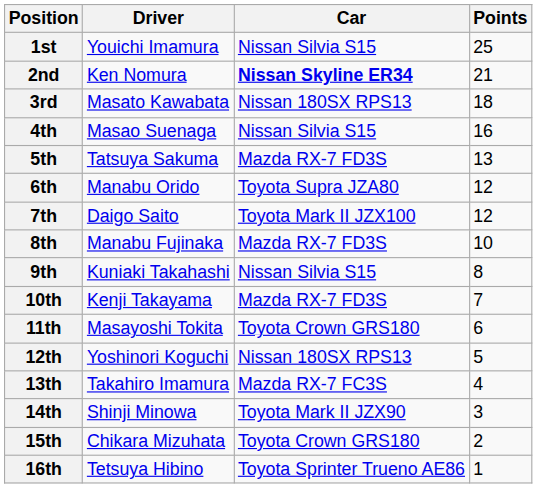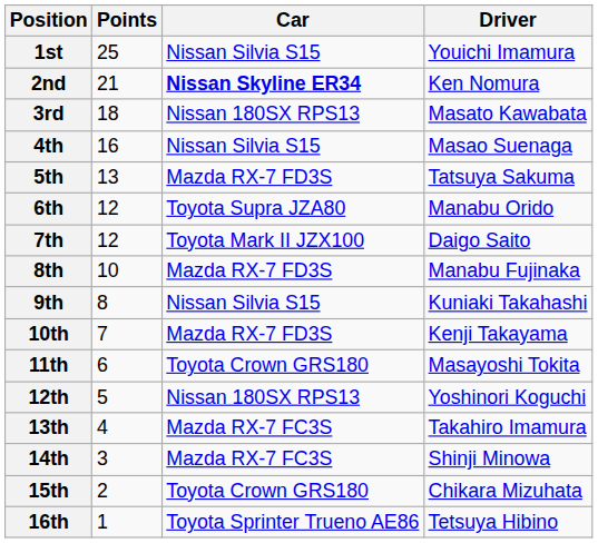 <table class="wikitable">
 <tr>
 <th>Position</th>
+<th>Points</th>
+<th>Car</th>
 <th>Driver</th>
-<th>Car</th>
-<th>Points</th>
 </tr>
 <tr>
 <th>1st</th>
+<td>25</td>
+<td><a href='#'>Nissan Silvia S15</a></td>
 <td><a href='#'>Youichi Imamura</a></td>
-<td><a href='#'>Nissan Silvia S15</a></td>
-<td>25</td>
 </tr>
 <tr>
 <th>2nd</th>
+<td>21</td>
+<td><strong><a href='#'>Nissan Skyline ER34</a></strong></td>
 <td><a href='#'>Ken Nomura</a></td>
-<td><strong><a href='#'>Nissan Skyline ER34</a></strong></td>
-<td>21</td>
 </tr>
 <tr>
 <th>3rd</th>
+<td>18</td>
+<td><a href='#'>Nissan 180SX RPS13</a></td>
 <td><a href='#'>Masato Kawabata</a></td>
-<td><a href='#'>Nissan 180SX RPS13</a></td>
-<td>18</td>
 </tr>
 <tr>
 <th>4th</th>
+<td>16</td>
+<td><a href='#'>Nissan Silvia S15</a></td>
 <td><a href='#'>Masao Suenaga</a></td>
-<td><a href='#'>Nissan Silvia S15</a></td>
-<td>16</td>
 </tr>
 <tr>
 <th>5th</th>
+<td>13</td>
+<td><a href='#'>Mazda RX-7 FD3S</a></td>
 <td><a href='#'>Tatsuya Sakuma</a></td>
-<td><a href='#'>Mazda RX-7 FD3S</a></td>
-<td>13</td>
 </tr>
 <tr>
 <th>6th</th>
+<td>12</td>
+<td><a href='#'>Toyota Supra JZA80</a></td>
 <td><a href='#'>Manabu Orido</a></td>
-<td><a href='#'>Toyota Supra JZA80</a></td>
-<td>12</td>
 </tr>
 <tr>
 <th>7th</th>
+<td><span>12</span></td>
+<td><a href='#'>Toyota Mark II JZX100</a></td>
 <td><a href='#'>Daigo Saito</a></td>
-<td><a href='#'>Toyota Mark II JZX100</a></td>
-<td><span>12</span></td>
 </tr>
 <tr>
 <th>8th</th>
+<td>10</td>
+<td><a href='#'>Mazda RX-7 FD3S</a></td>
 <td><a href='#'>Manabu Fujinaka</a></td>
-<td><a href='#'>Mazda RX-7 FD3S</a></td>
-<td>10</td>
 </tr>
 <tr>
 <th>9th</th>
+<td>8</td>
+<td><a href='#'>Nissan Silvia S15</a></td>
 <td><a href='#'>Kuniaki Takahashi</a></td>
-<td><a href='#'>Nissan Silvia S15</a></td>
-<td>8</td>
 </tr>
 <tr>
 <th>10th</th>
+<td>7</td>
+<td><a href='#'>Mazda RX-7 FD3S</a></td>
 <td><a href='#'>Kenji Takayama</a></td>
-<td><a href='#'>Mazda RX-7 FD3S</a></td>
-<td>7</td>
 </tr>
 <tr>
 <th>11th</th>
+<td>6</td>
+<td><a href='#'>Toyota Crown GRS180</a></td>
 <td><a href='#'>Masayoshi Tokita</a></td>
-<td><a href='#'>Toyota Crown GRS180</a></td>
-<td>6</td>
 </tr>
 <tr>
 <th>12th</th>
+<td>5</td>
+<td><a href='#'>Nissan 180SX RPS13</a></td>
 <td><a href='#'>Yoshinori Koguchi</a></td>
-<td><a href='#'>Nissan 180SX RPS13</a></td>
-<td>5</td>
 </tr>
 <tr>
 <th>13th</th>
+<td>4</td>
+<td><a href='#'>Mazda RX-7 FC3S</a></td>
 <td><a href='#'>Takahiro Imamura</a></td>
-<td><a href='#'>Mazda RX-7 FC3S</a></td>
-<td>4</td>
 </tr>
 <tr>
 <th>14th</th>
+<td>3</td>
+<td><a href='#'>Mazda RX-7 FC3S</a></td>
 <td><a href='#'>Shinji Minowa</a></td>
-<td><a href='#'>Toyota Mark II JZX90</a></td>
-<td>3</td>
 </tr>
 <tr>
 <th>15th</th>
+<td>2</td>
+<td><a href='#'>Toyota Crown GRS180</a></td>
 <td><a href='#'>Chikara Mizuhata</a></td>
-<td><a href='#'>Toyota Crown GRS180</a></td>
-<td>2</td>
 </tr>
 <tr>
 <th>16th</th>
+<td>1</td>
+<td><a href='#'>Toyota Sprinter Trueno AE86</a></td>
 <td><a href='#'>Tetsuya Hibino</a></td>
-<td><a href='#'>Toyota Sprinter Trueno AE86</a></td>
-<td>1</td>
 </tr>
 </table>
